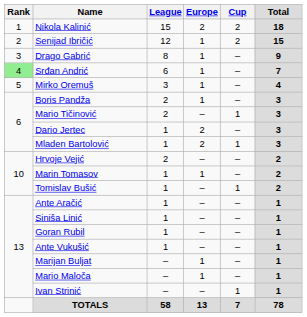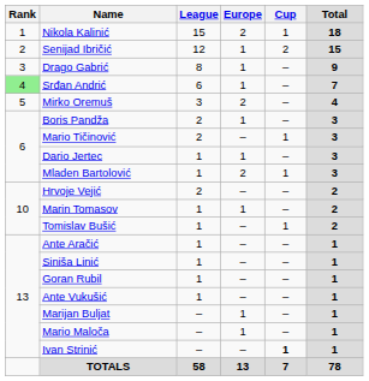 <table class="wikitable" style="font-size: 95%; text-align: center;">
 <tr>
 <th width=40>Rank</th>
 <th width=180>Name</th>
 <th width=50><a href='#'>League</a></th>
 <th width=50><a href='#'>Europe</a></th>
 <th width=50><a href='#'>Cup</a></th>
 <th width=70 style="background: #DCDCDC">Total</th>
 </tr>
 <tr>
 <td rowspan=1>1</td>
 <td style="text-align:left;"> <a href='#'>Nikola Kalinić</a></td>
 <td>15</td>
 <td>2</td>
-<td>2</td>
+<td>1</td>
 <th style="background: #DCDCDC"><strong>18</strong></th>
 </tr>
 <tr>
 <td>2</td>
 <td style="text-align:left;"> <a href='#'>Senijad Ibričić</a></td>
 <td>12</td>
 <td>1</td>
 <td>2</td>
 <th style="background: #DCDCDC"><strong>15</strong></th>
 </tr>
 <tr>
 <td>3</td>
 <td style="text-align:left;"> <a href='#'>Drago Gabrić</a></td>
 <td>8</td>
 <td>1</td>
 <td>–</td>
 <th style="background: #DCDCDC"><strong>9</strong></th>
 </tr>
 <tr>
 <td style="background: lightgreen;">4</td>
 <td style="text-align:left;"> <a href='#'>Srđan Andrić</a></td>
 <td>6</td>
 <td>1</td>
 <td>–</td>
 <th style="background: #DCDCDC"><strong>7</strong></th>
 </tr>
 <tr>
 <td>5</td>
 <td style="text-align:left;"> <a href='#'>Mirko Oremuš</a></td>
 <td>3</td>
-<td>1</td>
+<td>2</td>
 <td>–</td>
 <th style="background: #DCDCDC"><strong>4</strong></th>
 </tr>
 <tr>
 <td rowspan=4>6</td>
 <td style="text-align:left;"> <a href='#'>Boris Pandža</a></td>
 <td>2</td>
 <td>1</td>
 <td>–</td>
 <th style="background: #DCDCDC"><strong>3</strong></th>
 </tr>
 <tr>
 <td style="text-align:left;"> <a href='#'>Mario Tičinović</a></td>
 <td>2</td>
 <td>–</td>
 <td>1</td>
 <th style="background: #DCDCDC"><strong>3</strong></th>
 </tr>
 <tr>
 <td style="text-align:left;"> <a href='#'>Dario Jertec</a></td>
 <td>1</td>
-<td>2</td>
+<td>1</td>
 <td>–</td>
 <th style="background: #DCDCDC"><strong>3</strong></th>
 </tr>
 <tr>
 <td style="text-align:left;"> <a href='#'>Mladen Bartolović</a></td>
 <td>1</td>
 <td>2</td>
 <td>1</td>
 <th style="background: #DCDCDC"><strong>3</strong></th>
 </tr>
 <tr>
 <td rowspan=3>10</td>
 <td style="text-align:left;"> <a href='#'>Hrvoje Vejić</a></td>
 <td>2</td>
 <td>–</td>
 <td>–</td>
 <th style="background: #DCDCDC"><strong>2</strong></th>
 </tr>
 <tr>
 <td style="text-align:left;"> <a href='#'>Marin Tomasov</a></td>
 <td>1</td>
 <td>1</td>
 <td>–</td>
 <th style="background: #DCDCDC"><strong>2</strong></th>
 </tr>
 <tr>
 <td style="text-align:left;"> <a href='#'>Tomislav Bušić</a></td>
 <td>1</td>
 <td>–</td>
 <td>1</td>
 <th style="background: #DCDCDC"><strong>2</strong></th>
 </tr>
 <tr>
 <td rowspan=7>13</td>
 <td style="text-align:left;"> <a href='#'>Ante Aračić</a></td>
 <td>1</td>
 <td>–</td>
 <td>–</td>
 <th style="background: #DCDCDC"><strong>1</strong></th>
 </tr>
 <tr>
 <td style="text-align:left;"> <a href='#'>Siniša Linić</a></td>
 <td>1</td>
 <td>–</td>
 <td>–</td>
 <th style="background: #DCDCDC"><strong>1</strong></th>
 </tr>
 <tr>
 <td style="text-align:left;"> <a href='#'>Goran Rubil</a></td>
 <td>1</td>
 <td>–</td>
 <td>–</td>
 <th style="background: #DCDCDC"><strong>1</strong></th>
 </tr>
 <tr>
 <td style="text-align:left;"> <a href='#'>Ante Vukušić</a></td>
 <td>1</td>
 <td>–</td>
 <td>–</td>
 <th style="background: #DCDCDC"><strong>1</strong></th>
 </tr>
 <tr>
 <td style="text-align:left;"> <a href='#'>Marijan Buljat</a></td>
 <td>–</td>
 <td>1</td>
 <td>–</td>
 <th style="background: #DCDCDC"><strong>1</strong></th>
 </tr>
 <tr>
 <td style="text-align:left;"> <a href='#'>Mario Maloča</a></td>
 <td>–</td>
 <td>1</td>
 <td>–</td>
 <th style="background: #DCDCDC"><strong>1</strong></th>
 </tr>
 <tr>
 <td style="text-align:left;"> <a href='#'>Ivan Strinić</a></td>
 <td>–</td>
 <td>–</td>
-<td>1</td>
+<td><strong>1</strong></td>
 <th style="background: #DCDCDC"><strong>1</strong></th>
 </tr>
 <tr>
 <td></td>
 <th style="background: #DCDCDC"><strong>TOTALS</strong></th>
 <th style="background: #DCDCDC"><strong>58</strong></th>
 <th style="background: #DCDCDC"><strong>13</strong></th>
 <th style="background: #DCDCDC"><strong>7</strong></th>
 <th style="background: #DCDCDC"><strong>78</strong></th>
 </tr>
 </table>
